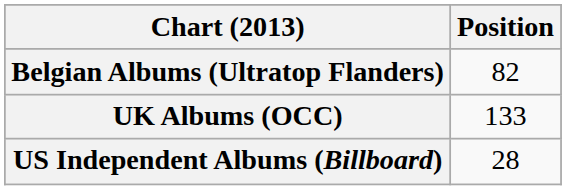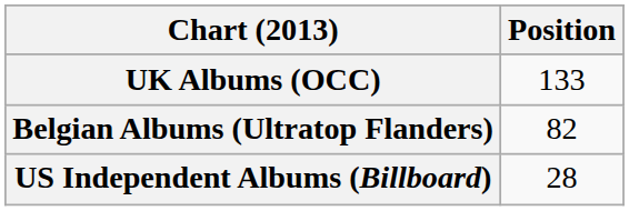 <table class="wikitable sortable plainrowheaders" style="text-align:center">
 <tr>
 <th scope="col">Chart (2013)</th>
 <th scope="col">Position</th>
 </tr>
 <tr>
+<th scope="row">UK Albums (OCC)</th>
+<td>133</td>
+</tr>
+<tr>
 <th scope="row">Belgian Albums (Ultratop Flanders)</th>
 <td>82</td>
-</tr>
-<tr>
-<th scope="row">UK Albums (OCC)</th>
-<td>133</td>
 </tr>
 <tr>
 <th scope="row">US Independent Albums (<em>Billboard</em>)</th>
 <td>28</td>
 </tr>
 </table>
